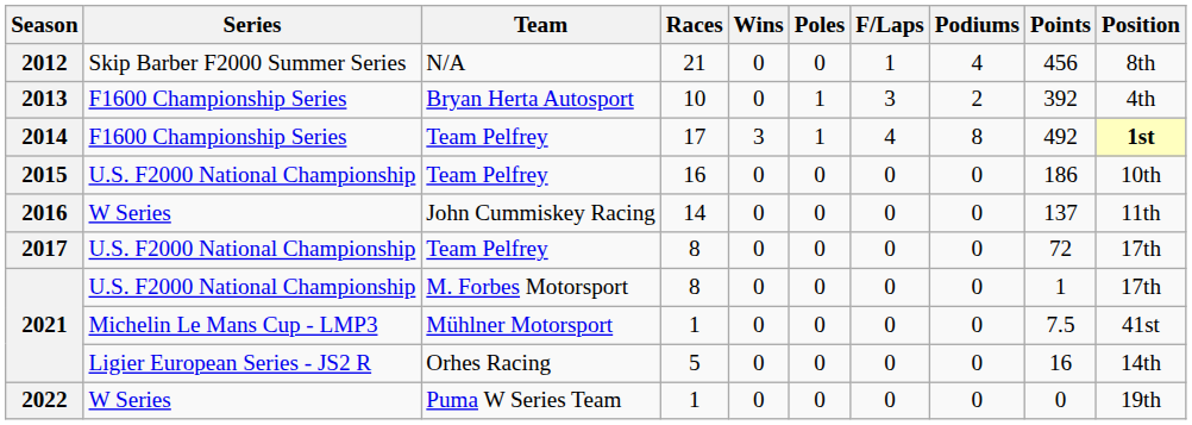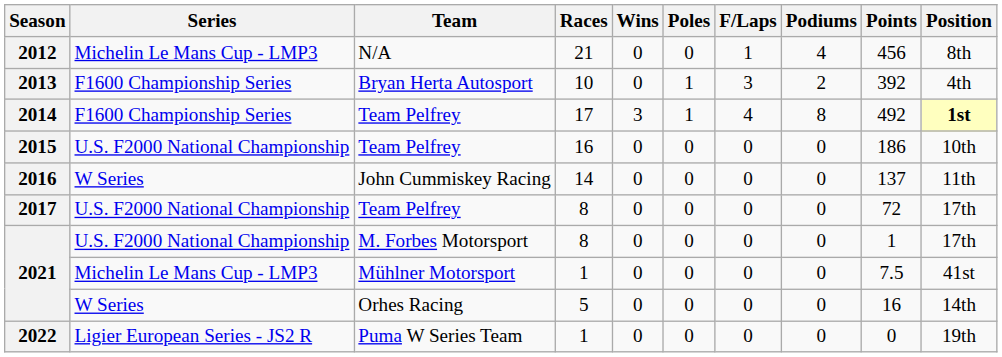 <table class="wikitable" style="font-size: 90%; text-align:center">
 <tr>
 <th>Season</th>
 <th>Series</th>
 <th>Team</th>
 <th>Races</th>
 <th>Wins</th>
 <th>Poles</th>
 <th>F/Laps</th>
 <th>Podiums</th>
 <th>Points</th>
 <th>Position</th>
 </tr>
 <tr>
 <th>2012</th>
-<td align=left>Skip Barber F2000 Summer Series</td>
+<td align=left><a href='#'>Michelin Le Mans Cup - LMP3</a></td>
 <td align=left>N/A</td>
 <td>21</td>
 <td>0</td>
 <td>0</td>
 <td>1</td>
 <td>4</td>
 <td>456</td>
 <td>8th</td>
 </tr>
 <tr>
 <th>2013</th>
 <td align=left><a href='#'>F1600 Championship Series</a></td>
 <td align=left><a href='#'>Bryan Herta Autosport</a></td>
 <td>10</td>
 <td>0</td>
 <td>1</td>
 <td>3</td>
 <td>2</td>
 <td>392</td>
 <td>4th</td>
 </tr>
 <tr>
 <th>2014</th>
 <td align=left><a href='#'>F1600 Championship Series</a></td>
 <td align=left><a href='#'>Team Pelfrey</a></td>
 <td>17</td>
 <td>3</td>
 <td>1</td>
 <td>4</td>
 <td>8</td>
 <td>492</td>
 <td style="background-color:#FFFFBF"><strong>1st</strong></td>
 </tr>
 <tr>
 <th>2015</th>
 <td align=left><a href='#'>U.S. F2000 National Championship</a></td>
 <td align=left><a href='#'>Team Pelfrey</a></td>
 <td>16</td>
 <td>0</td>
 <td>0</td>
 <td>0</td>
 <td>0</td>
 <td>186</td>
 <td>10th</td>
 </tr>
 <tr>
 <th>2016</th>
 <td align=left><a href='#'>W Series</a></td>
 <td align=left>John Cummiskey Racing</td>
 <td>14</td>
 <td>0</td>
 <td>0</td>
 <td>0</td>
 <td>0</td>
 <td>137</td>
 <td>11th</td>
 </tr>
 <tr>
 <th>2017</th>
 <td align=left><a href='#'>U.S. F2000 National Championship</a></td>
 <td align=left><a href='#'>Team Pelfrey</a></td>
 <td>8</td>
 <td>0</td>
 <td>0</td>
 <td>0</td>
 <td>0</td>
 <td>72</td>
 <td>17th</td>
 </tr>
 <tr>
 <th rowspan=3>2021</th>
 <td align=left><a href='#'>U.S. F2000 National Championship</a></td>
 <td align=left><a href='#'>M. Forbes</a> Motorsport</td>
 <td>8</td>
 <td>0</td>
 <td>0</td>
 <td>0</td>
 <td>0</td>
 <td>1</td>
 <td>17th</td>
 </tr>
 <tr>
 <td align=left><a href='#'>Michelin Le Mans Cup - LMP3</a></td>
 <td align=left><a href='#'>Mühlner Motorsport</a></td>
 <td>1</td>
 <td>0</td>
 <td>0</td>
 <td>0</td>
 <td>0</td>
 <td>7.5</td>
 <td>41st</td>
 </tr>
 <tr>
-<td align=left><a href='#'>Ligier European Series - JS2 R</a></td>
+<td align=left><a href='#'>W Series</a></td>
 <td align=left>Orhes Racing</td>
 <td>5</td>
 <td>0</td>
 <td>0</td>
 <td>0</td>
 <td>0</td>
 <td>16</td>
 <td>14th</td>
 </tr>
 <tr>
 <th>2022</th>
-<td align=left><a href='#'>W Series</a></td>
+<td align=left><a href='#'>Ligier European Series - JS2 R</a></td>
 <td align=left><a href='#'>Puma</a> W Series Team</td>
 <td>1</td>
 <td>0</td>
 <td>0</td>
 <td>0</td>
 <td>0</td>
 <td>0</td>
 <td>19th</td>
 </tr>
 </table>
